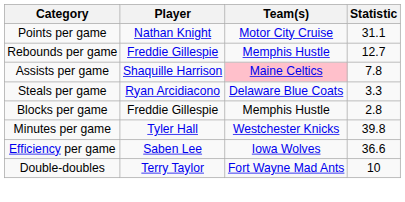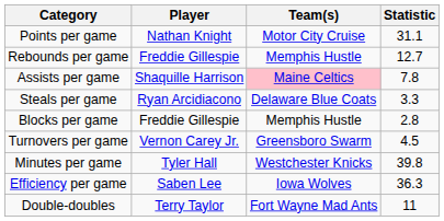 <table class="wikitable" style="text-align:center">
 <tr>
 <th>Category</th>
 <th>Player</th>
 <th>Team(s)</th>
 <th>Statistic</th>
 </tr>
 <tr>
 <td>Points per game</td>
 <td><a href='#'>Nathan Knight</a></td>
 <td><a href='#'>Motor City Cruise</a></td>
 <td style="text-align:center">31.1</td>
 </tr>
 <tr>
 <td>Rebounds per game</td>
 <td><a href='#'>Freddie Gillespie</a></td>
 <td><a href='#'>Memphis Hustle</a></td>
 <td style="text-align:center">12.7</td>
 </tr>
 <tr>
 <td>Assists per game</td>
 <td><a href='#'>Shaquille Harrison</a></td>
 <td style="background: pink;"><a href='#'>Maine Celtics</a></td>
 <td style="text-align:center">7.8</td>
 </tr>
 <tr>
 <td>Steals per game</td>
 <td><a href='#'>Ryan Arcidiacono</a></td>
 <td><a href='#'>Delaware Blue Coats</a></td>
 <td style="text-align:center">3.3</td>
 </tr>
 <tr>
 <td>Blocks per game</td>
 <td>Freddie Gillespie</td>
 <td>Memphis Hustle</td>
 <td style="text-align:center">2.8</td>
 </tr>
 <tr>
+<td>Turnovers per game</td>
+<td><a href='#'>Vernon Carey Jr.</a></td>
+<td><a href='#'>Greensboro Swarm</a></td>
+<td style="text-align:center">4.5</td>
+</tr>
+<tr>
 <td>Minutes per game</td>
 <td><a href='#'>Tyler Hall</a></td>
 <td><a href='#'>Westchester Knicks</a></td>
 <td style="text-align:center">39.8</td>
 </tr>
 <tr>
 <td><a href='#'>Efficiency</a> per game</td>
 <td><a href='#'>Saben Lee</a></td>
 <td><a href='#'>Iowa Wolves</a></td>
-<td style="text-align:center">36.6</td>
+<td style="text-align:center">36.3</td>
 </tr>
 <tr>
 <td>Double-doubles</td>
 <td><a href='#'>Terry Taylor</a></td>
 <td><a href='#'>Fort Wayne Mad Ants</a></td>
-<td style="text-align:center">10</td>
+<td style="text-align:center">11</td>
 </tr>
 </table>
